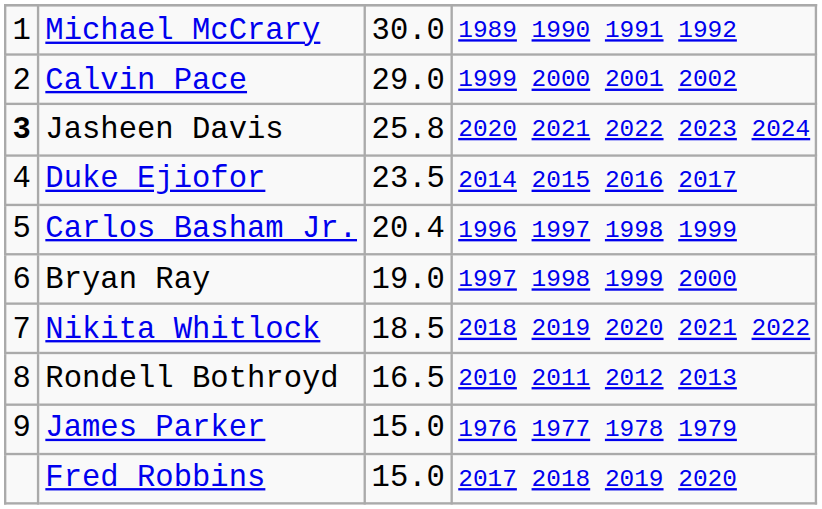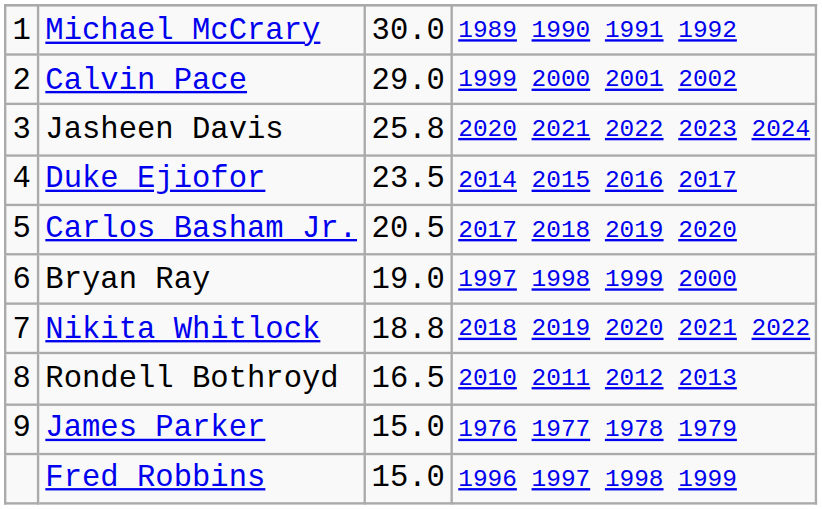 <table class="wikitable">
 <tr>
 </tr>
 <tr>
 <td>1</td>
 <td><a href='#'>Michael McCrary</a></td>
 <td>30.0</td>
 <td style="font-size:80%;"><a href='#'>1989</a> <a href='#'>1990</a> <a href='#'>1991</a> <a href='#'>1992</a></td>
 </tr>
 <tr>
 <td>2</td>
 <td><a href='#'>Calvin Pace</a></td>
 <td>29.0</td>
 <td style="font-size:80%;"><a href='#'>1999</a> <a href='#'>2000</a> <a href='#'>2001</a> <a href='#'>2002</a></td>
 </tr>
 <tr>
-<td><strong>3</strong></td>
+<td>3</td>
 <td>Jasheen Davis</td>
 <td>25.8</td>
 <td style="font-size:80%;"><a href='#'>2020</a> <a href='#'>2021</a> <a href='#'>2022</a> <a href='#'>2023</a> <a href='#'>2024</a></td>
 </tr>
 <tr>
 <td>4</td>
 <td><a href='#'>Duke Ejiofor</a></td>
 <td>23.5</td>
 <td style="font-size:80%;"><a href='#'>2014</a> <a href='#'>2015</a> <a href='#'>2016</a> <a href='#'>2017</a></td>
 </tr>
 <tr>
 <td>5</td>
 <td><a href='#'>Carlos Basham Jr.</a></td>
-<td>20.4</td>
-<td style="font-size:80%;"><a href='#'>1996</a> <a href='#'>1997</a> <a href='#'>1998</a> <a href='#'>1999</a></td>
+<td>20.5</td>
+<td style="font-size:80%;"><a href='#'>2017</a> <a href='#'>2018</a> <a href='#'>2019</a> <a href='#'>2020</a></td>
 </tr>
 <tr>
 <td>6</td>
 <td>Bryan Ray</td>
 <td>19.0</td>
 <td style="font-size:80%;"><a href='#'>1997</a> <a href='#'>1998</a> <a href='#'>1999</a> <a href='#'>2000</a></td>
 </tr>
 <tr>
 <td>7</td>
 <td><a href='#'>Nikita Whitlock</a></td>
-<td>18.5</td>
+<td>18.8</td>
 <td style="font-size:80%;"><a href='#'>2018</a> <a href='#'>2019</a> <a href='#'>2020</a> <a href='#'>2021</a> <a href='#'>2022</a></td>
 </tr>
 <tr>
 <td>8</td>
 <td>Rondell Bothroyd</td>
 <td>16.5</td>
 <td style="font-size:80%;"><a href='#'>2010</a> <a href='#'>2011</a> <a href='#'>2012</a> <a href='#'>2013</a></td>
 </tr>
 <tr>
 <td>9</td>
 <td><a href='#'>James Parker</a></td>
 <td>15.0</td>
 <td style="font-size:80%;"><a href='#'>1976</a> <a href='#'>1977</a> <a href='#'>1978</a> <a href='#'>1979</a></td>
 </tr>
 <tr>
 <td></td>
 <td><a href='#'>Fred Robbins</a></td>
 <td>15.0</td>
-<td style="font-size:80%;"><a href='#'>2017</a> <a href='#'>2018</a> <a href='#'>2019</a> <a href='#'>2020</a></td>
+<td style="font-size:80%;"><a href='#'>1996</a> <a href='#'>1997</a> <a href='#'>1998</a> <a href='#'>1999</a></td>
 </tr>
 </table>
